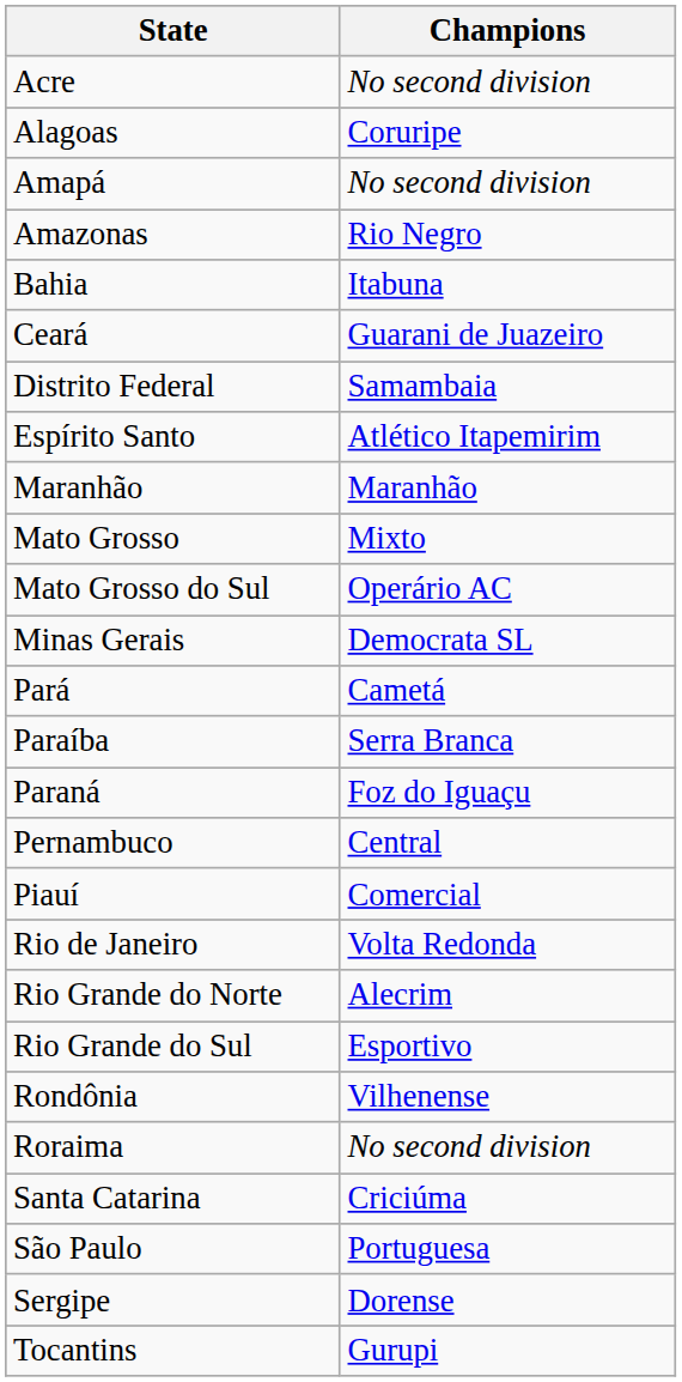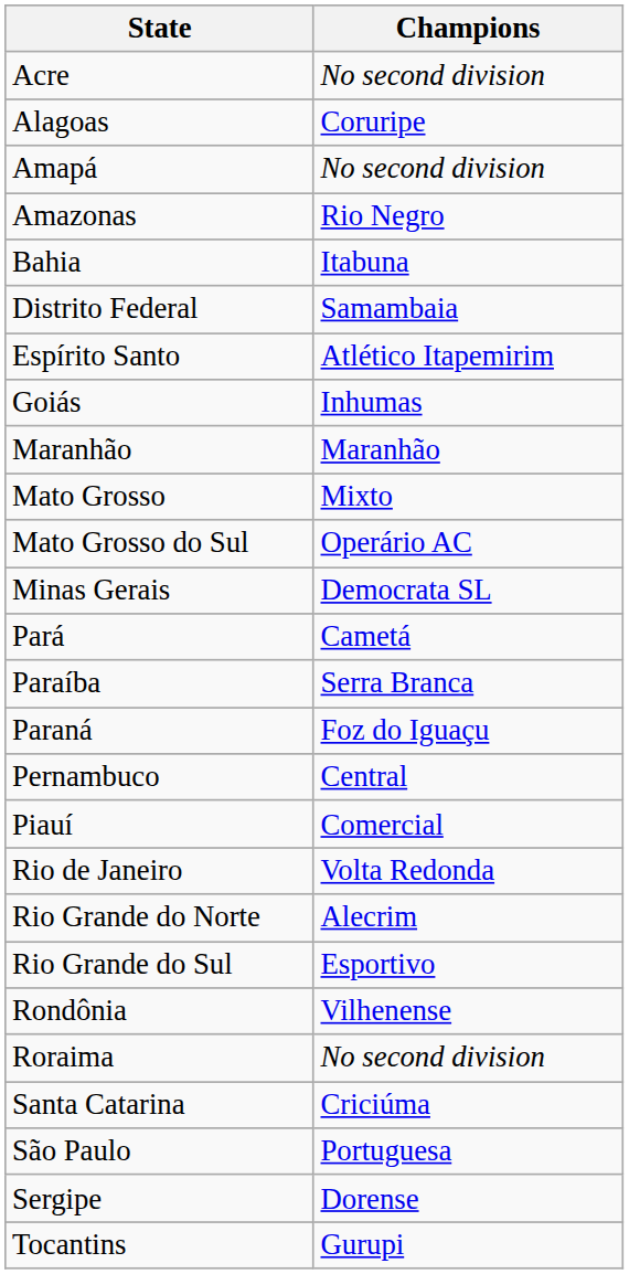 <table class="wikitable">
 <tr>
 <th width=160px>State</th>
 <th width=160px>Champions</th>
 </tr>
 <tr>
 <td> Acre</td>
 <td><em>No second division</em></td>
 </tr>
 <tr>
 <td> Alagoas</td>
 <td><a href='#'>Coruripe</a></td>
 </tr>
 <tr>
 <td> Amapá</td>
 <td><em>No second division</em></td>
 </tr>
 <tr>
 <td> Amazonas</td>
 <td><a href='#'>Rio Negro</a></td>
 </tr>
 <tr>
 <td> Bahia</td>
 <td><a href='#'>Itabuna</a></td>
 </tr>
 <tr>
-<td> Ceará</td>
-<td><a href='#'>Guarani de Juazeiro</a></td>
-</tr>
-<tr>
 <td> Distrito Federal</td>
 <td><a href='#'>Samambaia</a></td>
 </tr>
 <tr>
 <td> Espírito Santo</td>
 <td><a href='#'>Atlético Itapemirim</a></td>
+</tr>
+<tr>
+<td> Goiás</td>
+<td><a href='#'>Inhumas</a></td>
 </tr>
 <tr>
 <td> Maranhão</td>
 <td><a href='#'>Maranhão</a></td>
 </tr>
 <tr>
 <td> Mato Grosso</td>
 <td><a href='#'>Mixto</a></td>
 </tr>
 <tr>
 <td> Mato Grosso do Sul</td>
 <td><a href='#'>Operário AC</a></td>
 </tr>
 <tr>
 <td> Minas Gerais</td>
 <td><a href='#'>Democrata SL</a></td>
 </tr>
 <tr>
 <td> Pará</td>
 <td><a href='#'>Cametá</a></td>
 </tr>
 <tr>
 <td> Paraíba</td>
 <td><a href='#'>Serra Branca</a></td>
 </tr>
 <tr>
 <td> Paraná</td>
 <td><a href='#'>Foz do Iguaçu</a></td>
 </tr>
 <tr>
 <td> Pernambuco</td>
 <td><a href='#'>Central</a></td>
 </tr>
 <tr>
 <td> Piauí</td>
 <td><a href='#'>Comercial</a></td>
 </tr>
 <tr>
 <td> Rio de Janeiro</td>
 <td><a href='#'>Volta Redonda</a></td>
 </tr>
 <tr>
 <td> Rio Grande do Norte</td>
 <td><a href='#'>Alecrim</a></td>
 </tr>
 <tr>
 <td> Rio Grande do Sul</td>
 <td><a href='#'>Esportivo</a></td>
 </tr>
 <tr>
 <td> Rondônia</td>
 <td><a href='#'>Vilhenense</a></td>
 </tr>
 <tr>
 <td> Roraima</td>
 <td><em>No second division</em></td>
 </tr>
 <tr>
 <td> Santa Catarina</td>
 <td><a href='#'>Criciúma</a></td>
 </tr>
 <tr>
 <td> São Paulo</td>
 <td><a href='#'>Portuguesa</a></td>
 </tr>
 <tr>
 <td> Sergipe</td>
 <td><a href='#'>Dorense</a></td>
 </tr>
 <tr>
 <td> Tocantins</td>
 <td><a href='#'>Gurupi</a></td>
 </tr>
 </table>
